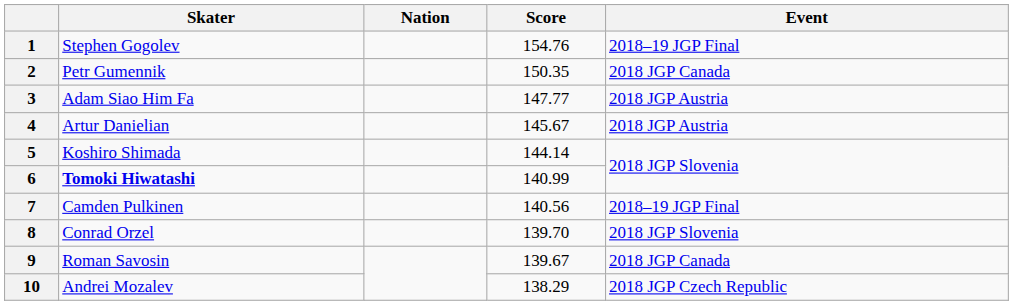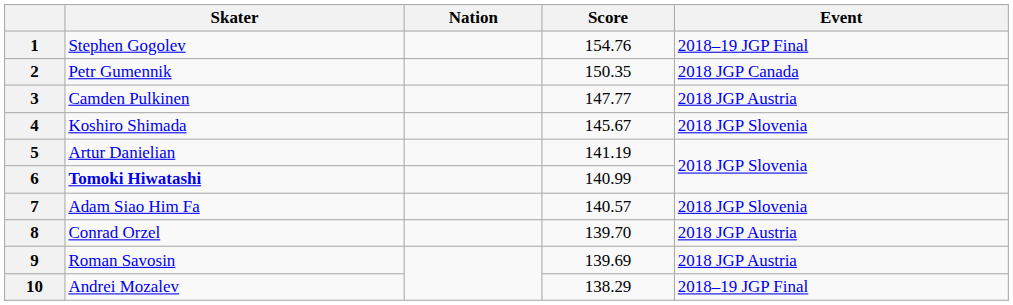 <table class="wikitable sortable" style="text-align:left; width:75%">
 <tr>
 <th scope="col"></th>
 <th scope="col">Skater</th>
 <th scope="col">Nation</th>
 <th scope="col">Score</th>
 <th scope="col">Event</th>
 </tr>
 <tr>
 <th scope="row">1</th>
 <td><a href='#'>Stephen Gogolev</a></td>
 <td></td>
 <td style="text-align:center;">154.76</td>
 <td><a href='#'>2018–19 JGP Final</a></td>
 </tr>
 <tr>
 <th scope="row">2</th>
 <td><a href='#'>Petr Gumennik</a></td>
 <td></td>
 <td style="text-align:center;">150.35</td>
 <td><a href='#'>2018 JGP Canada</a></td>
 </tr>
 <tr>
 <th scope="row">3</th>
-<td><a href='#'>Adam Siao Him Fa</a></td>
+<td><a href='#'>Camden Pulkinen</a></td>
 <td></td>
 <td style="text-align:center;">147.77</td>
 <td><a href='#'>2018 JGP Austria</a></td>
 </tr>
 <tr>
 <th scope="row">4</th>
-<td><a href='#'>Artur Danielian</a></td>
+<td><a href='#'>Koshiro Shimada</a></td>
 <td></td>
 <td style="text-align:center;">145.67</td>
-<td><a href='#'>2018 JGP Austria</a></td>
+<td><a href='#'>2018 JGP Slovenia</a></td>
 </tr>
 <tr>
 <th scope="row">5</th>
-<td><a href='#'>Koshiro Shimada</a></td>
+<td><a href='#'>Artur Danielian</a></td>
 <td></td>
-<td style="text-align:center;">144.14</td>
+<td style="text-align:center;">141.19</td>
 <td rowspan="2"><a href='#'>2018 JGP Slovenia</a></td>
 </tr>
 <tr>
 <th scope="row">6</th>
 <td><strong><a href='#'>Tomoki Hiwatashi</a></strong></td>
 <td></td>
 <td style="text-align:center;">140.99</td>
 </tr>
 <tr>
 <th scope="row">7</th>
-<td><a href='#'>Camden Pulkinen</a></td>
+<td><a href='#'>Adam Siao Him Fa</a></td>
 <td></td>
-<td style="text-align:center;">140.56</td>
-<td><a href='#'>2018–19 JGP Final</a></td>
+<td style="text-align:center;">140.57</td>
+<td><a href='#'>2018 JGP Slovenia</a></td>
 </tr>
 <tr>
 <th scope="row">8</th>
 <td><a href='#'>Conrad Orzel</a></td>
 <td></td>
 <td style="text-align:center;">139.70</td>
-<td><a href='#'>2018 JGP Slovenia</a></td>
+<td><a href='#'>2018 JGP Austria</a></td>
 </tr>
 <tr>
 <th scope="row">9</th>
 <td><a href='#'>Roman Savosin</a></td>
 <td rowspan="2"></td>
-<td style="text-align:center;">139.67</td>
-<td><a href='#'>2018 JGP Canada</a></td>
+<td style="text-align:center;">139.69</td>
+<td><a href='#'>2018 JGP Austria</a></td>
 </tr>
 <tr>
 <th scope="row">10</th>
 <td><a href='#'>Andrei Mozalev</a></td>
 <td style="text-align:center;">138.29</td>
-<td><a href='#'>2018 JGP Czech Republic</a></td>
+<td><a href='#'>2018–19 JGP Final</a></td>
 </tr>
 </table>
